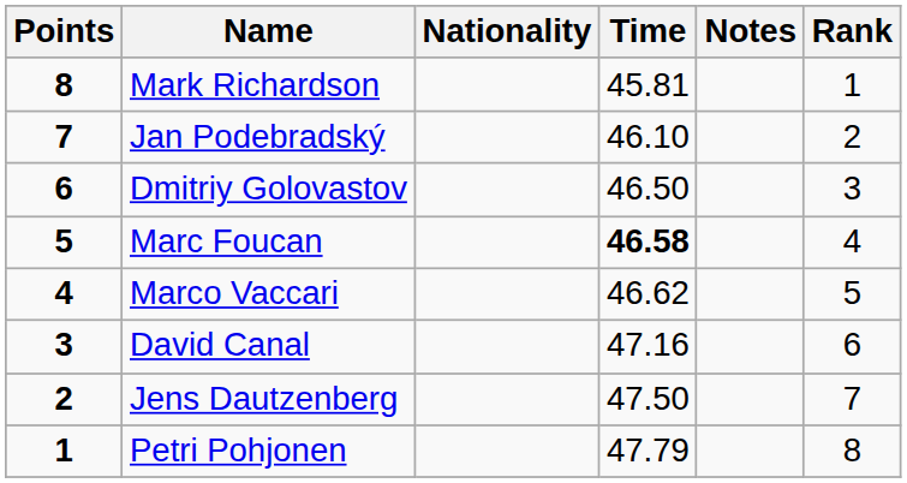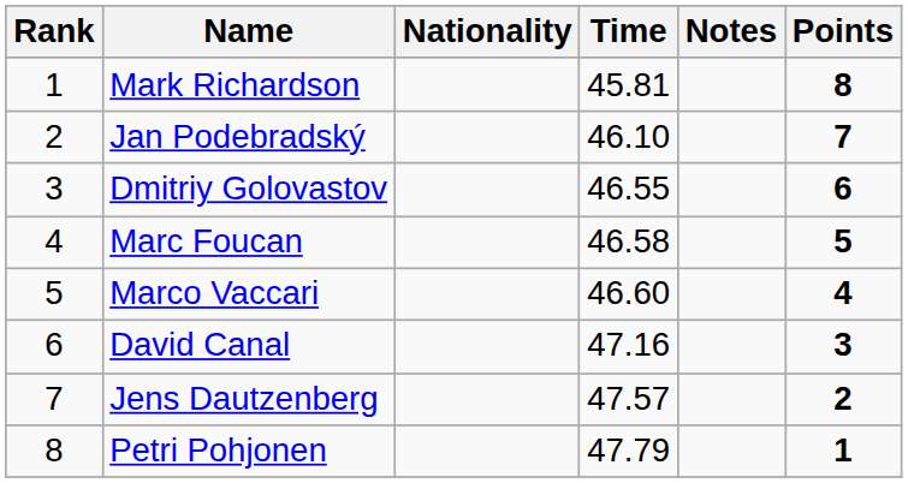 <table class="wikitable sortable" style="text-align:center">
 <tr>
-<th>Points</th>
+<th>Rank</th>
 <th>Name</th>
 <th>Nationality</th>
 <th>Time</th>
 <th>Notes</th>
-<th>Rank</th>
+<th>Points</th>
 </tr>
 <tr>
-<td><strong>8</strong></td>
+<td>1</td>
 <td align=left><a href='#'>Mark Richardson</a></td>
 <td align=left></td>
 <td>45.81</td>
 <td></td>
-<td>1</td>
+<td><strong>8</strong></td>
 </tr>
 <tr>
-<td><strong>7</strong></td>
+<td>2</td>
 <td align=left><a href='#'>Jan Podebradský</a></td>
 <td align=left></td>
 <td>46.10</td>
 <td></td>
-<td>2</td>
+<td><strong>7</strong></td>
 </tr>
 <tr>
-<td><strong>6</strong></td>
+<td>3</td>
 <td align=left><a href='#'>Dmitriy Golovastov</a></td>
 <td align=left></td>
-<td>46.50</td>
+<td>46.55</td>
 <td></td>
-<td>3</td>
+<td><strong>6</strong></td>
 </tr>
 <tr>
-<td><strong>5</strong></td>
+<td>4</td>
 <td align=left><a href='#'>Marc Foucan</a></td>
 <td align=left></td>
-<td><strong>46.58</strong></td>
+<td>46.58</td>
 <td></td>
-<td>4</td>
+<td><strong>5</strong></td>
 </tr>
 <tr>
-<td><strong>4</strong></td>
+<td>5</td>
 <td align=left><a href='#'>Marco Vaccari</a></td>
 <td align=left></td>
-<td>46.62</td>
+<td>46.60</td>
 <td></td>
-<td>5</td>
+<td><strong>4</strong></td>
 </tr>
 <tr>
-<td><strong>3</strong></td>
+<td>6</td>
 <td align=left><a href='#'>David Canal</a></td>
 <td align=left></td>
 <td>47.16</td>
 <td></td>
-<td>6</td>
+<td><strong>3</strong></td>
 </tr>
 <tr>
-<td><strong>2</strong></td>
+<td>7</td>
 <td align=left><a href='#'>Jens Dautzenberg</a></td>
 <td align=left></td>
-<td>47.50</td>
+<td>47.57</td>
 <td></td>
-<td>7</td>
+<td><strong>2</strong></td>
 </tr>
 <tr>
-<td><strong>1</strong></td>
+<td>8</td>
 <td align=left><a href='#'>Petri Pohjonen</a></td>
 <td align=left></td>
 <td>47.79</td>
 <td></td>
-<td>8</td>
+<td><strong>1</strong></td>
 </tr>
 </table>
